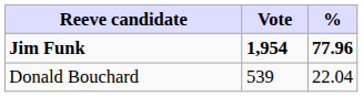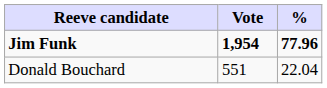 <table class="wikitable">
 <tr>
 <th style="background:#ddf;" width="200px">Reeve candidate</th>
 <th style="background:#ddf;" width="50px">Vote</th>
 <th style="background:#ddf;" width="30px">%</th>
 </tr>
 <tr>
 <td><strong>Jim Funk</strong></td>
 <td><strong>1,954</strong></td>
 <td><strong>77.96</strong></td>
 </tr>
 <tr>
 <td>Donald Bouchard</td>
-<td>539</td>
+<td>551</td>
 <td>22.04</td>
 </tr>
 </table>
